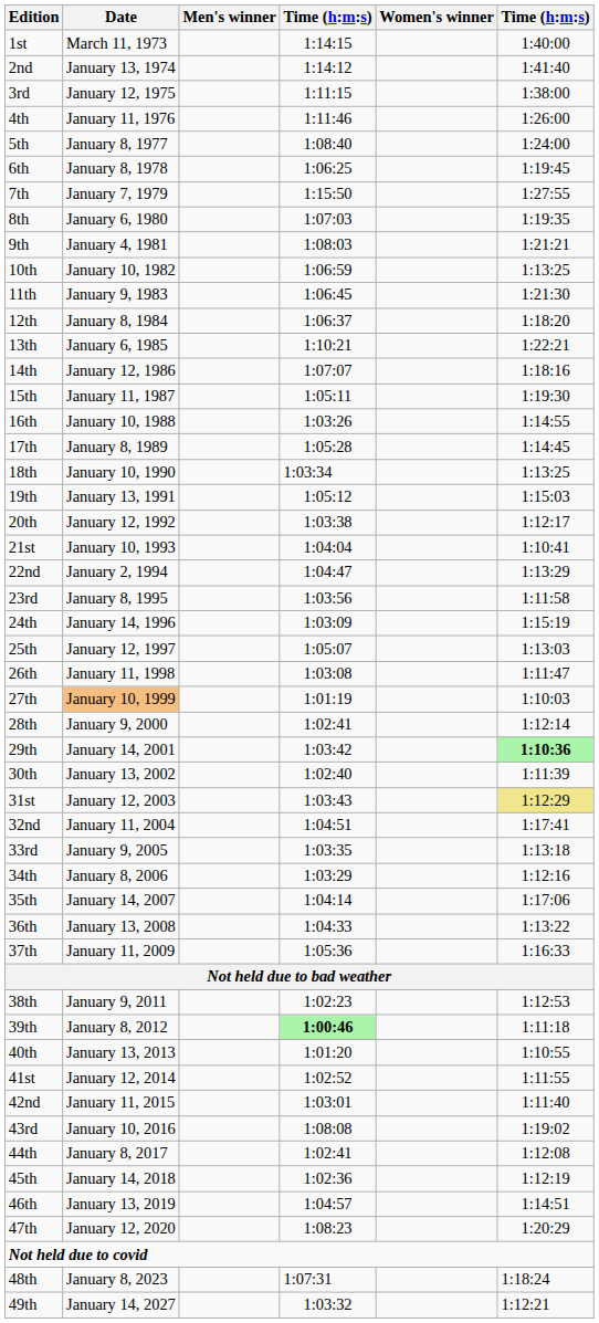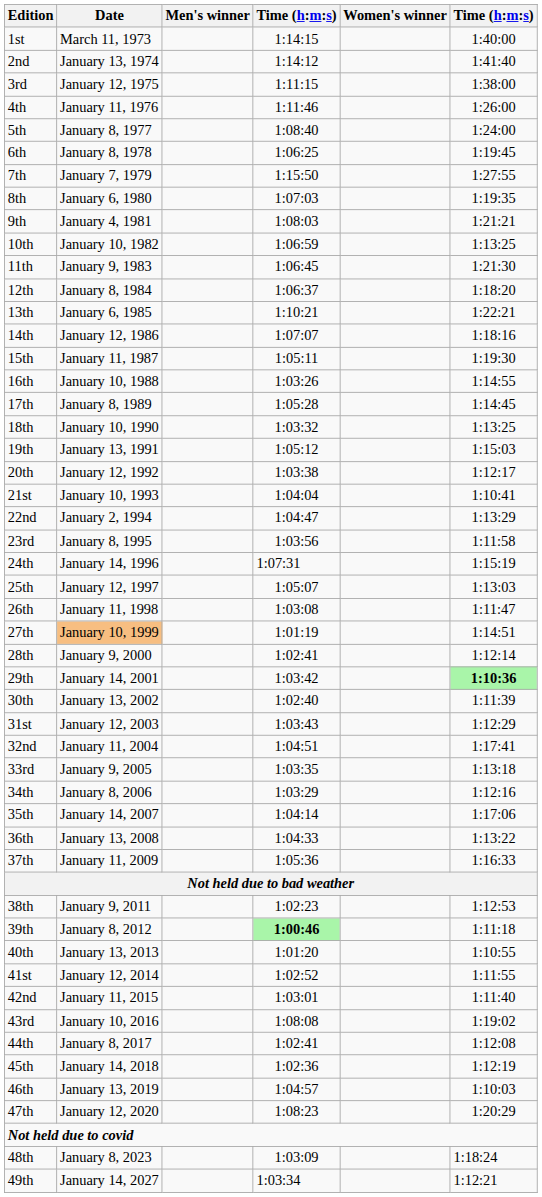 <table class="wikitable sortable">
 <tr>
 <th>Edition</th>
 <th>Date</th>
 <th>Men's winner</th>
 <th>Time (<a href='#'>h</a>:<a href='#'>m</a>:<a href='#'>s</a>)</th>
 <th>Women's winner</th>
 <th>Time (<a href='#'>h</a>:<a href='#'>m</a>:<a href='#'>s</a>)</th>
 </tr>
 <tr>
 <td>1st</td>
 <td>March 11, 1973</td>
 <td></td>
 <td align="center">1:14:15</td>
 <td></td>
 <td align="center">1:40:00</td>
 </tr>
 <tr>
 <td>2nd</td>
 <td>January 13, 1974</td>
 <td></td>
 <td align="center">1:14:12</td>
 <td></td>
 <td align="center">1:41:40</td>
 </tr>
 <tr>
 <td>3rd</td>
 <td>January 12, 1975</td>
 <td></td>
 <td align="center">1:11:15</td>
 <td></td>
 <td align="center">1:38:00</td>
 </tr>
 <tr>
 <td>4th</td>
 <td>January 11, 1976</td>
 <td></td>
 <td align="center">1:11:46</td>
 <td></td>
 <td align="center">1:26:00</td>
 </tr>
 <tr>
 <td>5th</td>
 <td>January 8, 1977</td>
 <td></td>
 <td align="center">1:08:40</td>
 <td></td>
 <td align="center">1:24:00</td>
 </tr>
 <tr>
 <td>6th</td>
 <td>January 8, 1978</td>
 <td></td>
 <td align="center">1:06:25</td>
 <td></td>
 <td align="center">1:19:45</td>
 </tr>
 <tr>
 <td>7th</td>
 <td>January 7, 1979</td>
 <td></td>
 <td align="center">1:15:50</td>
 <td></td>
 <td align="center">1:27:55</td>
 </tr>
 <tr>
 <td>8th</td>
 <td>January 6, 1980</td>
 <td></td>
 <td align="center">1:07:03</td>
 <td></td>
 <td align="center">1:19:35</td>
 </tr>
 <tr>
 <td>9th</td>
 <td>January 4, 1981</td>
 <td></td>
 <td align="center">1:08:03</td>
 <td></td>
 <td align="center">1:21:21</td>
 </tr>
 <tr>
 <td>10th</td>
 <td>January 10, 1982</td>
 <td></td>
 <td align="center">1:06:59</td>
 <td></td>
 <td align="center">1:13:25</td>
 </tr>
 <tr>
 <td>11th</td>
 <td>January 9, 1983</td>
 <td></td>
 <td align="center">1:06:45</td>
 <td></td>
 <td align="center">1:21:30</td>
 </tr>
 <tr>
 <td>12th</td>
 <td>January 8, 1984</td>
 <td></td>
 <td align="center">1:06:37</td>
 <td></td>
 <td align="center">1:18:20</td>
 </tr>
 <tr>
 <td>13th</td>
 <td>January 6, 1985</td>
 <td></td>
 <td align="center">1:10:21</td>
 <td></td>
 <td align="center">1:22:21</td>
 </tr>
 <tr>
 <td>14th</td>
 <td>January 12, 1986</td>
 <td></td>
 <td align="center">1:07:07</td>
 <td></td>
 <td align="center">1:18:16</td>
 </tr>
 <tr>
 <td>15th</td>
 <td>January 11, 1987</td>
 <td></td>
 <td align="center">1:05:11</td>
 <td></td>
 <td align="center">1:19:30</td>
 </tr>
 <tr>
 <td>16th</td>
 <td>January 10, 1988</td>
 <td></td>
 <td align="center">1:03:26</td>
 <td></td>
 <td align="center">1:14:55</td>
 </tr>
 <tr>
 <td>17th</td>
 <td>January 8, 1989</td>
 <td></td>
 <td align="center">1:05:28</td>
 <td></td>
 <td align="center">1:14:45</td>
 </tr>
 <tr>
 <td>18th</td>
 <td>January 10, 1990</td>
 <td></td>
-<td>1:03:34</td>
+<td align="center">1:03:32</td>
 <td></td>
 <td align="center">1:13:25</td>
 </tr>
 <tr>
 <td>19th</td>
 <td>January 13, 1991</td>
 <td></td>
 <td align="center">1:05:12</td>
 <td></td>
 <td align="center">1:15:03</td>
 </tr>
 <tr>
 <td>20th</td>
 <td>January 12, 1992</td>
 <td></td>
 <td align="center">1:03:38</td>
 <td></td>
 <td align="center">1:12:17</td>
 </tr>
 <tr>
 <td>21st</td>
 <td>January 10, 1993</td>
 <td></td>
 <td align="center">1:04:04</td>
 <td></td>
 <td align="center">1:10:41</td>
 </tr>
 <tr>
 <td>22nd</td>
 <td>January 2, 1994</td>
 <td></td>
 <td align="center">1:04:47</td>
 <td></td>
 <td align="center">1:13:29</td>
 </tr>
 <tr>
 <td>23rd</td>
 <td>January 8, 1995</td>
 <td></td>
 <td align="center">1:03:56</td>
 <td></td>
 <td align="center">1:11:58</td>
 </tr>
 <tr>
 <td>24th</td>
 <td>January 14, 1996</td>
 <td></td>
-<td align="center">1:03:09</td>
+<td>1:07:31</td>
 <td></td>
 <td align="center">1:15:19</td>
 </tr>
 <tr>
 <td>25th</td>
 <td>January 12, 1997</td>
 <td></td>
 <td align="center">1:05:07</td>
 <td></td>
 <td align="center">1:13:03</td>
 </tr>
 <tr>
 <td>26th</td>
 <td>January 11, 1998</td>
 <td></td>
 <td align="center">1:03:08</td>
 <td></td>
 <td align="center">1:11:47</td>
 </tr>
 <tr>
 <td>27th</td>
 <td bgcolor=#F7BE81>January 10, 1999</td>
 <td></td>
 <td align="center">1:01:19</td>
 <td></td>
-<td align="center">1:10:03</td>
+<td align=center>1:14:51</td>
 </tr>
 <tr>
 <td>28th</td>
 <td>January 9, 2000</td>
 <td></td>
 <td align="center">1:02:41</td>
 <td></td>
 <td align="center">1:12:14</td>
 </tr>
 <tr>
 <td>29th</td>
 <td>January 14, 2001</td>
 <td></td>
 <td align="center">1:03:42</td>
 <td></td>
 <td align="center" bgcolor=#A9F5A9><strong>1:10:36</strong></td>
 </tr>
 <tr>
 <td>30th</td>
 <td>January 13, 2002</td>
 <td></td>
 <td align="center">1:02:40</td>
 <td></td>
 <td align="center">1:11:39</td>
 </tr>
 <tr>
 <td>31st</td>
 <td>January 12, 2003</td>
 <td></td>
 <td align="center">1:03:43</td>
 <td></td>
-<td align="center" style="background: khaki;">1:12:29</td>
+<td align="center">1:12:29</td>
 </tr>
 <tr>
 <td>32nd</td>
 <td>January 11, 2004</td>
 <td></td>
 <td align="center">1:04:51</td>
 <td></td>
 <td align="center">1:17:41</td>
 </tr>
 <tr>
 <td>33rd</td>
 <td>January 9, 2005</td>
 <td></td>
 <td align="center">1:03:35</td>
 <td></td>
 <td align="center">1:13:18</td>
 </tr>
 <tr>
 <td>34th</td>
 <td>January 8, 2006</td>
 <td></td>
 <td align="center">1:03:29</td>
 <td></td>
 <td align="center">1:12:16</td>
 </tr>
 <tr>
 <td>35th</td>
 <td>January 14, 2007</td>
 <td></td>
 <td align="center">1:04:14</td>
 <td></td>
 <td align="center">1:17:06</td>
 </tr>
 <tr>
 <td>36th</td>
 <td>January 13, 2008</td>
 <td></td>
 <td align=center>1:04:33</td>
 <td></td>
 <td align=center>1:13:22</td>
 </tr>
 <tr>
 <td>37th</td>
 <td>January 11, 2009</td>
 <td></td>
 <td align=center>1:05:36</td>
 <td></td>
 <td align=center>1:16:33</td>
 </tr>
 <tr>
 <th colspan=6><em>Not held due to bad weather</em></th>
 </tr>
 <tr>
 <td>38th</td>
 <td>January 9, 2011</td>
 <td></td>
 <td align=center>1:02:23</td>
 <td></td>
 <td align=center>1:12:53</td>
 </tr>
 <tr>
 <td>39th</td>
 <td>January 8, 2012</td>
 <td></td>
 <td align=center bgcolor=#A9F5A9><strong>1:00:46</strong></td>
 <td></td>
 <td align=center>1:11:18</td>
 </tr>
 <tr>
 <td>40th</td>
 <td>January 13, 2013</td>
 <td></td>
 <td align=center>1:01:20</td>
 <td></td>
 <td align=center>1:10:55</td>
 </tr>
 <tr>
 <td>41st</td>
 <td>January 12, 2014</td>
 <td></td>
 <td align=center>1:02:52</td>
 <td></td>
 <td align=center>1:11:55</td>
 </tr>
 <tr>
 <td>42nd</td>
 <td>January 11, 2015</td>
 <td></td>
 <td align=center>1:03:01</td>
 <td></td>
 <td align=center>1:11:40</td>
 </tr>
 <tr>
 <td>43rd</td>
 <td>January 10, 2016</td>
 <td></td>
 <td align=center>1:08:08</td>
 <td></td>
 <td align=center>1:19:02</td>
 </tr>
 <tr>
 <td>44th</td>
 <td>January 8, 2017</td>
 <td></td>
 <td align=center>1:02:41</td>
 <td></td>
 <td align=center>1:12:08</td>
 </tr>
 <tr>
 <td>45th</td>
 <td>January 14, 2018</td>
 <td></td>
 <td align=center>1:02:36</td>
 <td></td>
 <td align=center>1:12:19</td>
 </tr>
 <tr>
 <td>46th</td>
 <td>January 13, 2019</td>
 <td></td>
 <td align=center>1:04:57</td>
 <td></td>
-<td align=center>1:14:51</td>
+<td align="center">1:10:03</td>
 </tr>
 <tr>
 <td>47th</td>
 <td>January 12, 2020</td>
 <td></td>
 <td align=center>1:08:23</td>
 <td></td>
 <td align=center>1:20:29</td>
 </tr>
 <tr>
 <td colspan="6"><strong><em>Not held due to covid</em></strong></td>
 </tr>
 <tr>
 <td>48th</td>
 <td>January 8, 2023</td>
 <td></td>
-<td>1:07:31</td>
+<td align="center">1:03:09</td>
 <td></td>
 <td>1:18:24</td>
 </tr>
 <tr>
 <td>49th</td>
 <td>January 14, 2027</td>
 <td></td>
-<td align="center">1:03:32</td>
+<td>1:03:34</td>
 <td></td>
 <td>1:12:21</td>
 </tr>
 </table>
